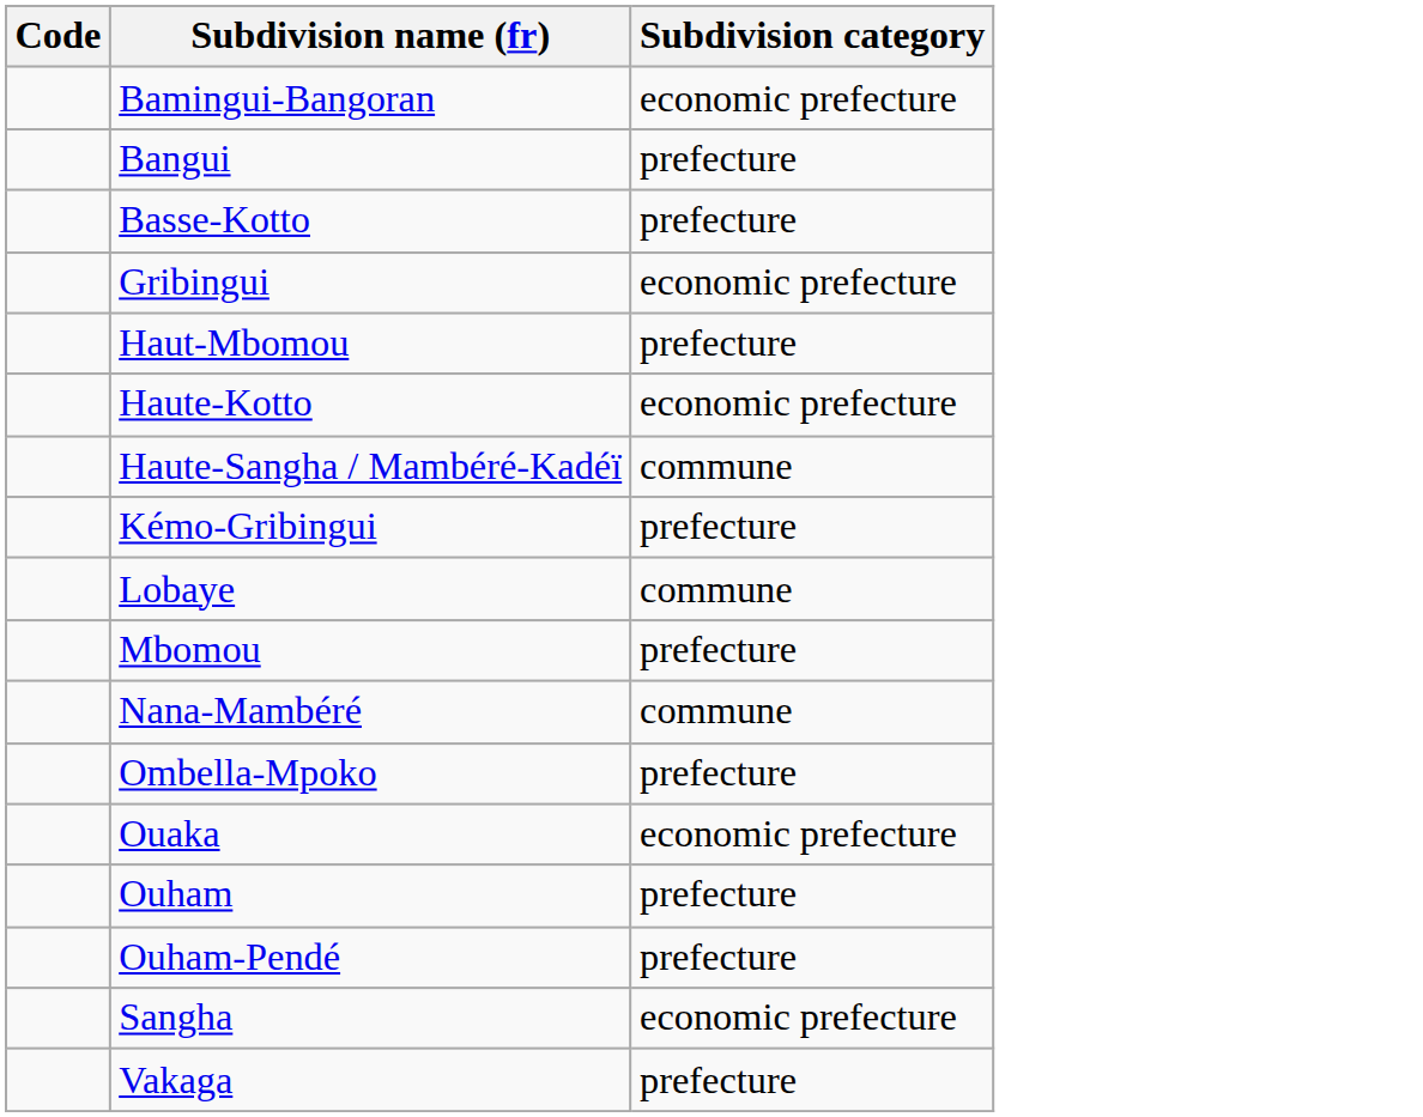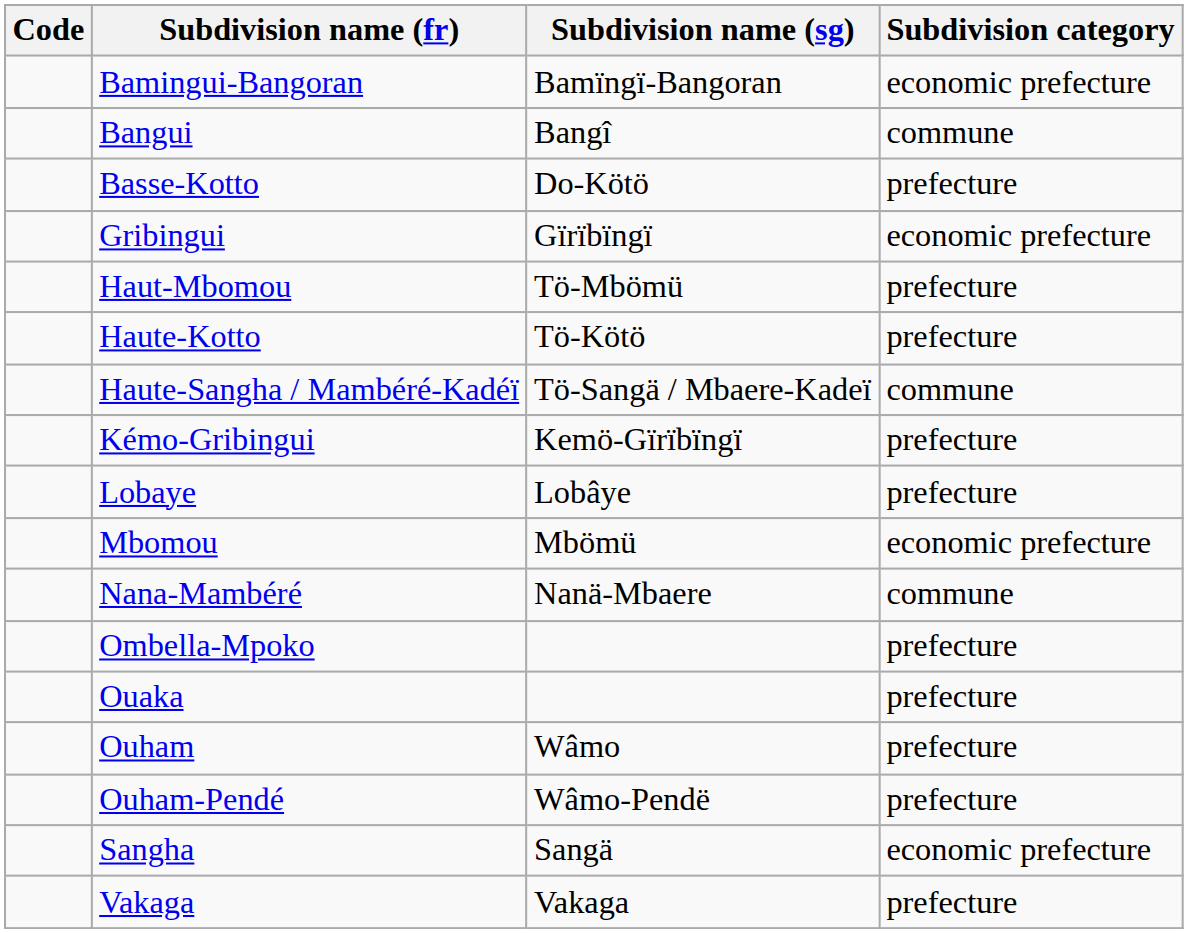 <table class="wikitable sortable">
 <tr>
 <th>Code</th>
 <th>Subdivision name (<a href='#'>fr</a>)</th>
+<th>Subdivision name (<a href='#'>sg</a>)</th>
 <th>Subdivision category</th>
 </tr>
 <tr>
 <td></td>
 <td><a href='#'>Bamingui-Bangoran</a></td>
+<td>Bamïngï-Bangoran</td>
 <td>economic prefecture</td>
 </tr>
 <tr>
 <td></td>
 <td><a href='#'>Bangui</a></td>
-<td>prefecture</td>
+<td>Bangî</td>
+<td>commune</td>
 </tr>
 <tr>
 <td></td>
 <td><a href='#'>Basse-Kotto</a></td>
+<td>Do-Kötö</td>
 <td>prefecture</td>
 </tr>
 <tr>
 <td></td>
 <td><a href='#'>Gribingui</a></td>
+<td>Gïrïbïngï</td>
 <td>economic prefecture</td>
 </tr>
 <tr>
 <td></td>
 <td><a href='#'>Haut-Mbomou</a></td>
+<td>Tö-Mbömü</td>
 <td>prefecture</td>
 </tr>
 <tr>
 <td></td>
 <td><a href='#'>Haute-Kotto</a></td>
-<td>economic prefecture</td>
+<td>Tö-Kötö</td>
+<td>prefecture</td>
 </tr>
 <tr>
 <td></td>
 <td><a href='#'>Haute-Sangha / Mambéré-Kadéï</a></td>
+<td>Tö-Sangä / Mbaere-Kadeï</td>
 <td>commune</td>
 </tr>
 <tr>
 <td></td>
 <td><a href='#'>Kémo-Gribingui</a></td>
+<td>Kemö-Gïrïbïngï</td>
 <td>prefecture</td>
 </tr>
 <tr>
 <td></td>
 <td><a href='#'>Lobaye</a></td>
-<td>commune</td>
+<td>Lobâye</td>
+<td>prefecture</td>
 </tr>
 <tr>
 <td></td>
 <td><a href='#'>Mbomou</a></td>
-<td>prefecture</td>
+<td>Mbömü</td>
+<td>economic prefecture</td>
 </tr>
 <tr>
 <td></td>
 <td><a href='#'>Nana-Mambéré</a></td>
+<td>Nanä-Mbaere</td>
 <td>commune</td>
 </tr>
 <tr>
 <td></td>
 <td><a href='#'>Ombella-Mpoko</a></td>
+<td></td>
 <td>prefecture</td>
 </tr>
 <tr>
 <td></td>
 <td><a href='#'>Ouaka</a></td>
-<td>economic prefecture</td>
+<td></td>
+<td>prefecture</td>
 </tr>
 <tr>
 <td></td>
 <td><a href='#'>Ouham</a></td>
+<td>Wâmo</td>
 <td>prefecture</td>
 </tr>
 <tr>
 <td></td>
 <td><a href='#'>Ouham-Pendé</a></td>
+<td>Wâmo-Pendë</td>
 <td>prefecture</td>
 </tr>
 <tr>
 <td></td>
 <td><a href='#'>Sangha</a></td>
+<td>Sangä</td>
 <td>economic prefecture</td>
 </tr>
 <tr>
 <td></td>
 <td><a href='#'>Vakaga</a></td>
+<td>Vakaga</td>
 <td>prefecture</td>
 </tr>
 </table>
